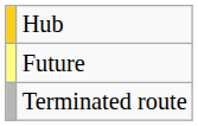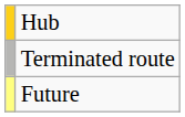 <table class="wikitable sortable">
 <tr>
 <td style="background-color: #FDD017"></td>
 <td>Hub</td>
 </tr>
 <tr>
+<td style="background-color:#B6B6B4"></td>
+<td>Terminated route</td>
+</tr>
+<tr>
 <td style="background-color:#FFFF80"></td>
 <td>Future</td>
 </tr>
-<tr>
-<td style="background-color:#B6B6B4"></td>
-<td>Terminated route</td>
-</tr>
 </table>
